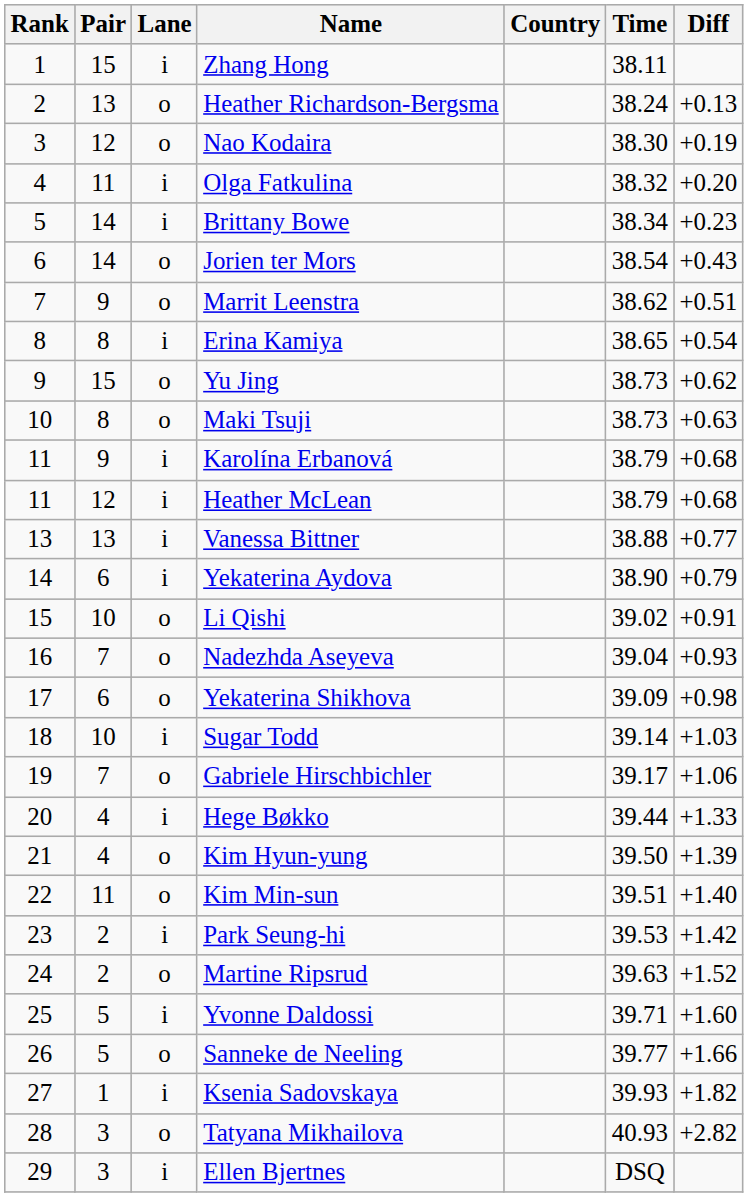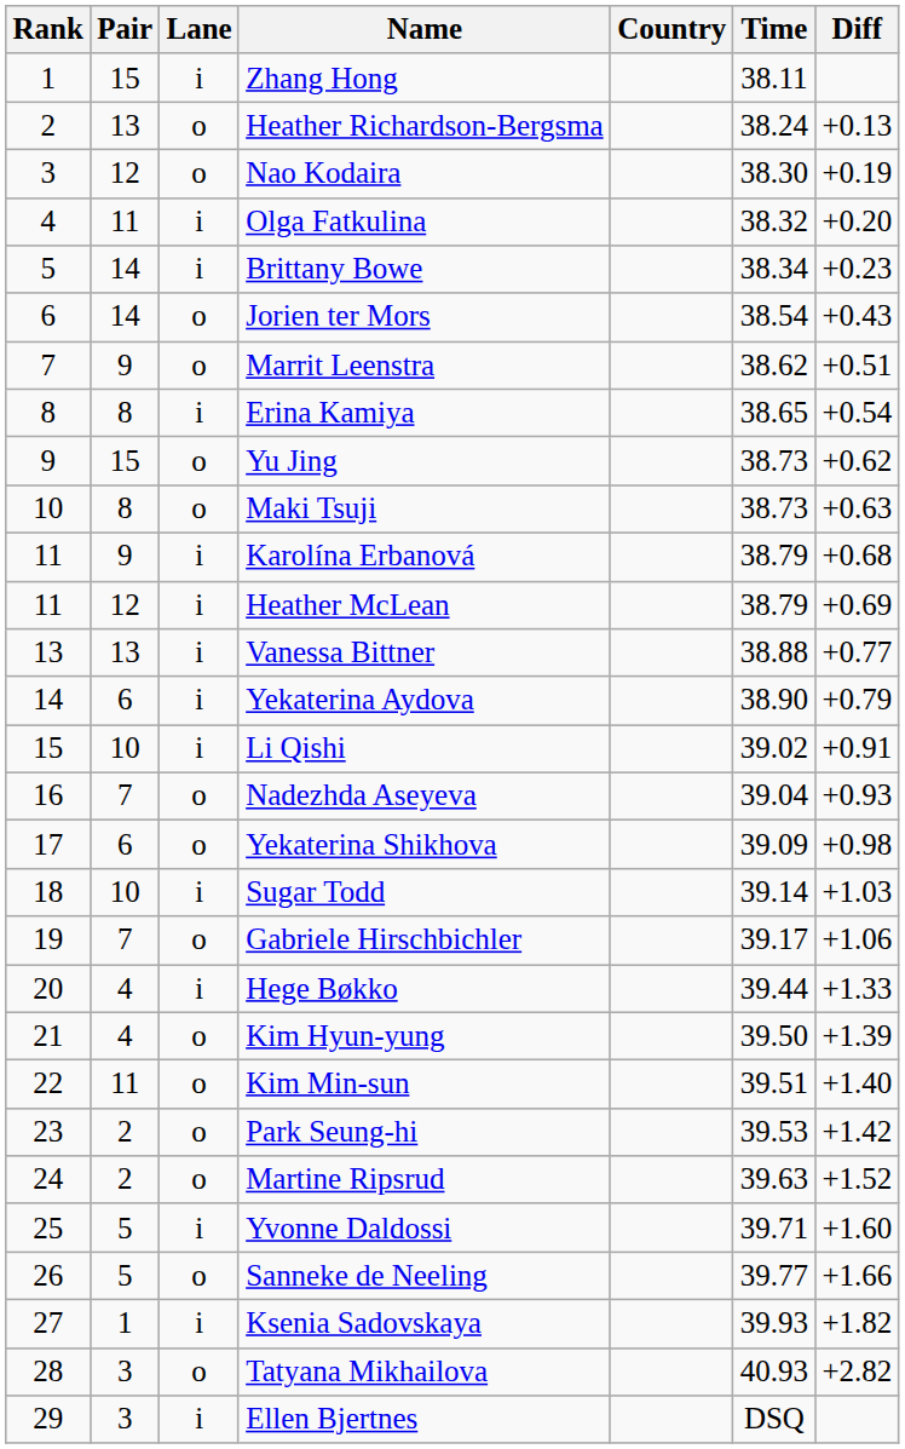 <table class="wikitable sortable" style="text-align:center">
 <tr>
 <th>Rank</th>
 <th>Pair</th>
 <th>Lane</th>
 <th>Name</th>
 <th>Country</th>
 <th>Time</th>
 <th>Diff</th>
 </tr>
 <tr>
 <td>1</td>
 <td>15</td>
 <td>i</td>
 <td align=left><a href='#'>Zhang Hong</a></td>
 <td align=left></td>
 <td>38.11</td>
 <td></td>
 </tr>
 <tr>
 <td>2</td>
 <td>13</td>
 <td>o</td>
 <td align=left><a href='#'>Heather Richardson-Bergsma</a></td>
 <td align=left></td>
 <td>38.24</td>
 <td>+0.13</td>
 </tr>
 <tr>
 <td>3</td>
 <td>12</td>
 <td>o</td>
 <td align=left><a href='#'>Nao Kodaira</a></td>
 <td align=left></td>
 <td>38.30</td>
 <td>+0.19</td>
 </tr>
 <tr>
 <td>4</td>
 <td>11</td>
 <td>i</td>
 <td align=left><a href='#'>Olga Fatkulina</a></td>
 <td align=left></td>
 <td>38.32</td>
 <td>+0.20</td>
 </tr>
 <tr>
 <td>5</td>
 <td>14</td>
 <td>i</td>
 <td align=left><a href='#'>Brittany Bowe</a></td>
 <td align=left></td>
 <td>38.34</td>
 <td>+0.23</td>
 </tr>
 <tr>
 <td>6</td>
 <td>14</td>
 <td>o</td>
 <td align=left><a href='#'>Jorien ter Mors</a></td>
 <td align=left></td>
 <td>38.54</td>
 <td>+0.43</td>
 </tr>
 <tr>
 <td>7</td>
 <td>9</td>
 <td>o</td>
 <td align=left><a href='#'>Marrit Leenstra</a></td>
 <td align=left></td>
 <td>38.62</td>
 <td>+0.51</td>
 </tr>
 <tr>
 <td>8</td>
 <td>8</td>
 <td>i</td>
 <td align=left><a href='#'>Erina Kamiya</a></td>
 <td align=left></td>
 <td>38.65</td>
 <td>+0.54</td>
 </tr>
 <tr>
 <td>9</td>
 <td>15</td>
 <td>o</td>
 <td align=left><a href='#'>Yu Jing</a></td>
 <td align=left></td>
 <td>38.73</td>
 <td>+0.62</td>
 </tr>
 <tr>
 <td>10</td>
 <td>8</td>
 <td>o</td>
 <td align=left><a href='#'>Maki Tsuji</a></td>
 <td align=left></td>
 <td>38.73</td>
 <td>+0.63</td>
 </tr>
 <tr>
 <td>11</td>
 <td>9</td>
 <td>i</td>
 <td align=left><a href='#'>Karolína Erbanová</a></td>
 <td align=left></td>
 <td>38.79</td>
 <td>+0.68</td>
 </tr>
 <tr>
 <td>11</td>
 <td>12</td>
 <td>i</td>
 <td align=left><a href='#'>Heather McLean</a></td>
 <td align=left></td>
 <td>38.79</td>
-<td>+0.68</td>
+<td>+0.69</td>
 </tr>
 <tr>
 <td>13</td>
 <td>13</td>
 <td>i</td>
 <td align=left><a href='#'>Vanessa Bittner</a></td>
 <td align=left></td>
 <td>38.88</td>
 <td>+0.77</td>
 </tr>
 <tr>
 <td>14</td>
 <td>6</td>
 <td>i</td>
 <td align=left><a href='#'>Yekaterina Aydova</a></td>
 <td align=left></td>
 <td>38.90</td>
 <td>+0.79</td>
 </tr>
 <tr>
 <td>15</td>
 <td>10</td>
-<td>o</td>
+<td>i</td>
 <td align=left><a href='#'>Li Qishi</a></td>
 <td align=left></td>
 <td>39.02</td>
 <td>+0.91</td>
 </tr>
 <tr>
 <td>16</td>
 <td>7</td>
 <td>o</td>
 <td align=left><a href='#'>Nadezhda Aseyeva</a></td>
 <td align=left></td>
 <td>39.04</td>
 <td>+0.93</td>
 </tr>
 <tr>
 <td>17</td>
 <td>6</td>
 <td>o</td>
 <td align=left><a href='#'>Yekaterina Shikhova</a></td>
 <td align=left></td>
 <td>39.09</td>
 <td>+0.98</td>
 </tr>
 <tr>
 <td>18</td>
 <td>10</td>
 <td>i</td>
 <td align=left><a href='#'>Sugar Todd</a></td>
 <td align=left></td>
 <td>39.14</td>
 <td>+1.03</td>
 </tr>
 <tr>
 <td>19</td>
 <td>7</td>
 <td>o</td>
 <td align=left><a href='#'>Gabriele Hirschbichler</a></td>
 <td align=left></td>
 <td>39.17</td>
 <td>+1.06</td>
 </tr>
 <tr>
 <td>20</td>
 <td>4</td>
 <td>i</td>
 <td align=left><a href='#'>Hege Bøkko</a></td>
 <td align=left></td>
 <td>39.44</td>
 <td>+1.33</td>
 </tr>
 <tr>
 <td>21</td>
 <td>4</td>
 <td>o</td>
 <td align=left><a href='#'>Kim Hyun-yung</a></td>
 <td align=left></td>
 <td>39.50</td>
 <td>+1.39</td>
 </tr>
 <tr>
 <td>22</td>
 <td>11</td>
 <td>o</td>
 <td align=left><a href='#'>Kim Min-sun</a></td>
 <td align=left></td>
 <td>39.51</td>
 <td>+1.40</td>
 </tr>
 <tr>
 <td>23</td>
 <td>2</td>
-<td>i</td>
+<td>o</td>
 <td align=left><a href='#'>Park Seung-hi</a></td>
 <td align=left></td>
 <td>39.53</td>
 <td>+1.42</td>
 </tr>
 <tr>
 <td>24</td>
 <td>2</td>
 <td>o</td>
 <td align=left><a href='#'>Martine Ripsrud</a></td>
 <td align=left></td>
 <td>39.63</td>
 <td>+1.52</td>
 </tr>
 <tr>
 <td>25</td>
 <td>5</td>
 <td>i</td>
 <td align=left><a href='#'>Yvonne Daldossi</a></td>
 <td align=left></td>
 <td>39.71</td>
 <td>+1.60</td>
 </tr>
 <tr>
 <td>26</td>
 <td>5</td>
 <td>o</td>
 <td align=left><a href='#'>Sanneke de Neeling</a></td>
 <td align=left></td>
 <td>39.77</td>
 <td>+1.66</td>
 </tr>
 <tr>
 <td>27</td>
 <td>1</td>
 <td>i</td>
 <td align=left><a href='#'>Ksenia Sadovskaya</a></td>
 <td align=left></td>
 <td>39.93</td>
 <td>+1.82</td>
 </tr>
 <tr>
 <td>28</td>
 <td>3</td>
 <td>o</td>
 <td align=left><a href='#'>Tatyana Mikhailova</a></td>
 <td align=left></td>
 <td>40.93</td>
 <td>+2.82</td>
 </tr>
 <tr>
 <td>29</td>
 <td>3</td>
 <td>i</td>
 <td align=left><a href='#'>Ellen Bjertnes</a></td>
 <td align=left></td>
 <td>DSQ</td>
 <td></td>
 </tr>
 </table>
